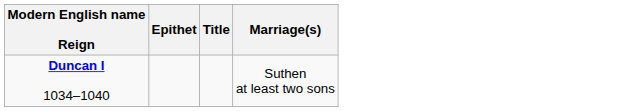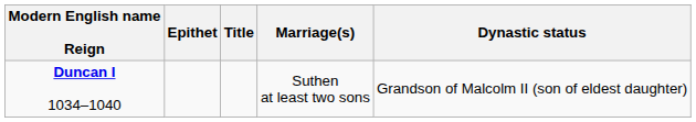 <table class="wikitable">
 <tr>
 <th>Modern English name<br><br>Reign</th>
 <th>Epithet</th>
 <th>Title</th>
 <th>Marriage(s)</th>
+<th>Dynastic status</th>
 </tr>
 <tr>
 <td align=center><strong><a href='#'>Duncan I</a></strong><br><br>1034–1040</td>
 <td align=center></td>
 <td rowspan="1" align="center"></td>
 <td align=center>Suthen<br>at least two sons</td>
+<td align=center>Grandson of Malcolm II (son of eldest daughter)</td>
 </tr>
 </table>
